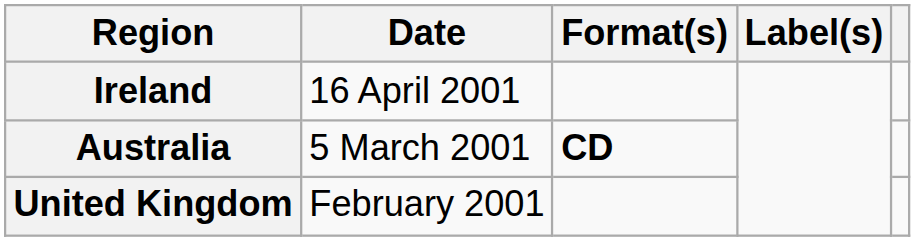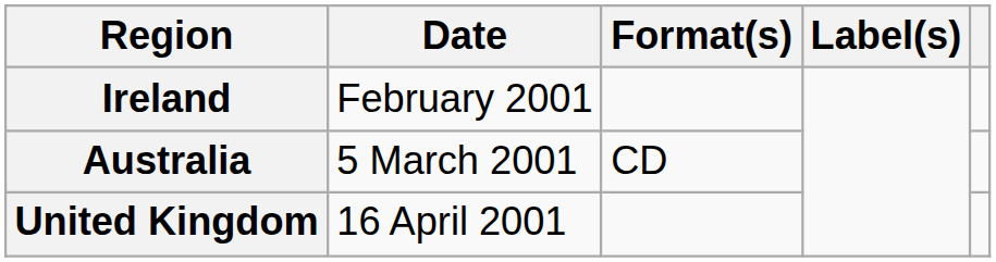 <table class="wikitable plainrowheaders">
 <tr>
 <th scope="col">Region</th>
 <th scope="col">Date</th>
 <th scope="col">Format(s)</th>
 <th scope="col">Label(s)</th>
 <th scope="col"></th>
 </tr>
 <tr>
 <th scope="row">Ireland</th>
-<td>16 April 2001</td>
+<td>February 2001</td>
 <td></td>
 <td rowspan="3"></td>
 <td align="center"></td>
 </tr>
 <tr>
 <th scope="row">Australia</th>
 <td>5 March 2001</td>
-<td><strong>CD</strong></td>
+<td>CD</td>
 <td align="center"></td>
 </tr>
 <tr>
 <th scope="row">United Kingdom</th>
-<td>February 2001</td>
+<td>16 April 2001</td>
 <td></td>
 <td align="center"></td>
 </tr>
 </table>
